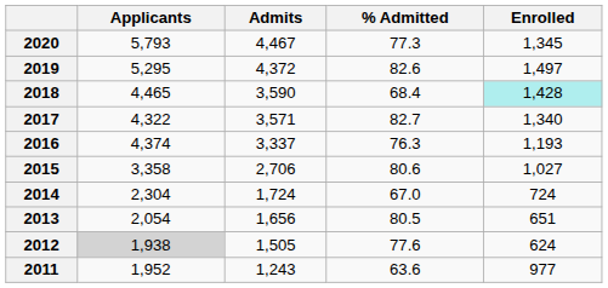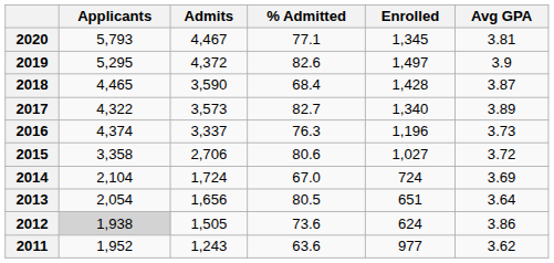 <table class="wikitable" style="width: 80%; max-width:600px; text-align:center; float:right; margin-left:20px; margin-bottom:10px; ">
 <tr>
 <th> </th>
 <th>Applicants</th>
 <th>Admits</th>
 <th>% Admitted</th>
 <th>Enrolled</th>
+<th>Avg GPA</th>
 </tr>
 <tr>
 <th>2020</th>
 <td>5,793</td>
 <td>4,467</td>
-<td>77.3</td>
+<td>77.1</td>
 <td>1,345</td>
+<td>3.81</td>
 </tr>
 <tr>
 <th>2019</th>
 <td>5,295</td>
 <td>4,372</td>
 <td>82.6</td>
 <td>1,497</td>
+<td>3.9</td>
 </tr>
 <tr>
 <th>2018</th>
 <td>4,465</td>
 <td>3,590</td>
 <td>68.4</td>
-<td style="background: paleturquoise;">1,428</td>
+<td>1,428</td>
+<td>3.87</td>
 </tr>
 <tr>
 <th>2017</th>
 <td>4,322</td>
-<td>3,571</td>
+<td>3,573</td>
 <td>82.7</td>
 <td>1,340</td>
+<td>3.89</td>
 </tr>
 <tr>
 <th>2016</th>
 <td>4,374</td>
 <td>3,337</td>
 <td>76.3</td>
-<td>1,193</td>
+<td>1,196</td>
+<td>3.73</td>
 </tr>
 <tr>
 <th>2015</th>
 <td>3,358</td>
 <td>2,706</td>
 <td>80.6</td>
 <td>1,027</td>
+<td>3.72</td>
 </tr>
 <tr>
 <th>2014</th>
-<td>2,304</td>
+<td>2,104</td>
 <td>1,724</td>
 <td>67.0</td>
 <td>724</td>
+<td>3.69</td>
 </tr>
 <tr>
 <th>2013</th>
 <td>2,054</td>
 <td>1,656</td>
 <td>80.5</td>
 <td>651</td>
+<td>3.64</td>
 </tr>
 <tr>
 <th>2012</th>
 <td style="background: lightgrey;">1,938</td>
 <td>1,505</td>
-<td>77.6</td>
+<td>73.6</td>
 <td>624</td>
+<td>3.86</td>
 </tr>
 <tr>
 <th>2011</th>
 <td>1,952</td>
 <td>1,243</td>
 <td>63.6</td>
 <td>977</td>
+<td>3.62</td>
 </tr>
 </table>
